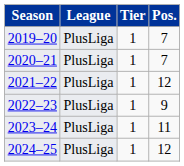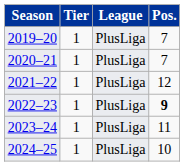 <table class="wikitable" style="font-size:100%; text-align:center">
 <tr>
 <th style="color:#FFFFFF; background-color:#003399">Season</th>
+<th style="color:#FFFFFF; background-color:#003399">Tier</th>
 <th style="color:#FFFFFF; background-color:#003399">League</th>
-<th style="color:#FFFFFF; background-color:#003399">Tier</th>
 <th style="color:#FFFFFF; background-color:#003399">Pos.</th>
 </tr>
 <tr>
 <td style="background:#EAECF0"><a href='#'>2019–20</a></td>
+<td align="center">1</td>
 <td style="background:#EAECF0">PlusLiga</td>
-<td align="center">1</td>
 <td align="center">7</td>
 </tr>
 <tr>
 <td style="background:#EAECF0"><a href='#'>2020–21</a></td>
+<td align="center">1</td>
 <td style="background:#EAECF0">PlusLiga</td>
-<td align="center">1</td>
 <td align="center">7</td>
 </tr>
 <tr>
 <td style="background:#EAECF0"><a href='#'>2021–22</a></td>
+<td align="center">1</td>
 <td style="background:#EAECF0">PlusLiga</td>
-<td align="center">1</td>
 <td align="center">12</td>
 </tr>
 <tr>
 <td style="background:#EAECF0"><a href='#'>2022–23</a></td>
+<td align="center">1</td>
 <td style="background:#EAECF0">PlusLiga</td>
-<td align="center">1</td>
-<td align="center">9</td>
+<td align="center"><strong>9</strong></td>
 </tr>
 <tr>
 <td style="background:#EAECF0"><a href='#'>2023–24</a></td>
+<td align="center">1</td>
 <td style="background:#EAECF0">PlusLiga</td>
-<td align="center">1</td>
 <td align="center">11</td>
 </tr>
 <tr>
 <td style="background:#EAECF0"><a href='#'>2024–25</a></td>
+<td align="center">1</td>
 <td style="background:#EAECF0">PlusLiga</td>
-<td align="center">1</td>
-<td align="center">12</td>
+<td align="center">10</td>
 </tr>
 </table>
